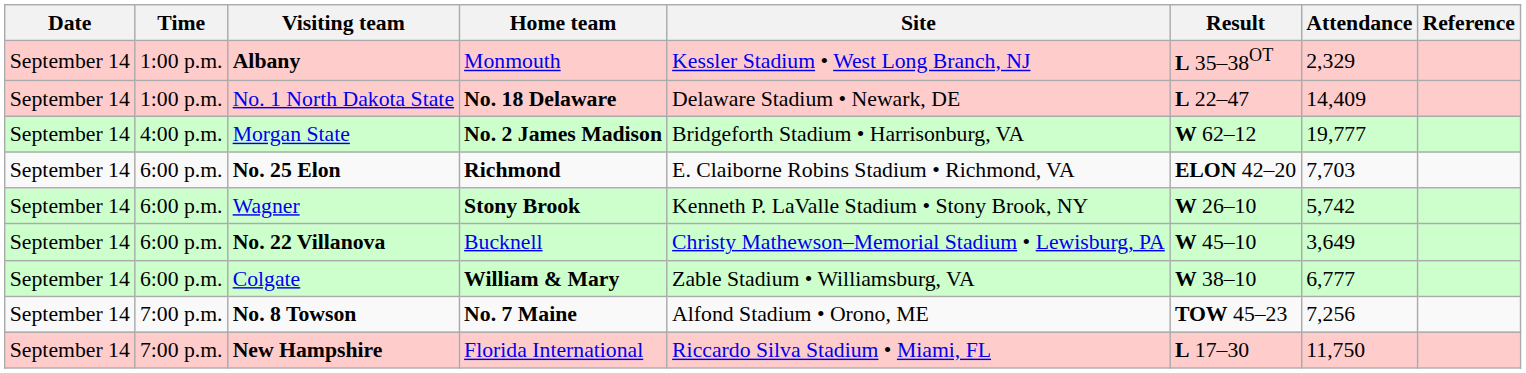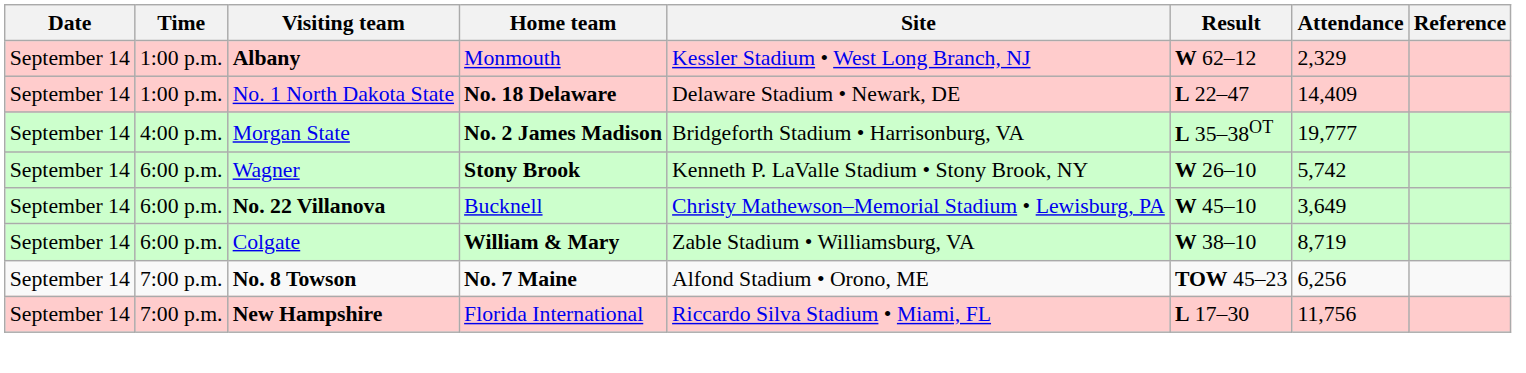 <table class="wikitable" style="font-size:95%;">
 <tr>
 <th>Date</th>
 <th>Time</th>
 <th>Visiting team</th>
 <th>Home team</th>
 <th>Site</th>
 <th>Result</th>
 <th>Attendance</th>
 <th class="unsortable">Reference</th>
 </tr>
 <tr bgcolor=#ffcccc>
 <td>September 14</td>
 <td>1:00 p.m.</td>
 <td><strong>Albany</strong></td>
 <td><a href='#'>Monmouth</a></td>
 <td><a href='#'>Kessler Stadium</a> • <a href='#'>West Long Branch, NJ</a></td>
-<td><strong>L</strong> 35–38<sup>OT</sup></td>
+<td><strong>W</strong> 62–12</td>
 <td>2,329</td>
 <td></td>
 </tr>
 <tr bgcolor=#ffcccc>
 <td>September 14</td>
 <td>1:00 p.m.</td>
 <td><a href='#'>No. 1 North Dakota State</a></td>
 <td><strong>No. 18 Delaware</strong></td>
 <td>Delaware Stadium • Newark, DE</td>
 <td><strong>L</strong> 22–47</td>
 <td>14,409</td>
 <td></td>
 </tr>
 <tr bgcolor=#ccffcc>
 <td>September 14</td>
 <td>4:00 p.m.</td>
 <td><a href='#'>Morgan State</a></td>
 <td><strong>No. 2 James Madison</strong></td>
 <td>Bridgeforth Stadium • Harrisonburg, VA</td>
-<td><strong>W</strong> 62–12</td>
+<td><strong>L</strong> 35–38<sup>OT</sup></td>
 <td>19,777</td>
-<td></td>
-</tr>
-<tr bgcolor=>
-<td>September 14</td>
-<td>6:00 p.m.</td>
-<td><strong>No. 25 Elon</strong></td>
-<td><strong>Richmond</strong></td>
-<td>E. Claiborne Robins Stadium • Richmond, VA</td>
-<td><strong>ELON</strong> 42–20</td>
-<td>7,703</td>
 <td></td>
 </tr>
 <tr bgcolor=#ccffcc>
 <td>September 14</td>
 <td>6:00 p.m.</td>
 <td><a href='#'>Wagner</a></td>
 <td><strong>Stony Brook</strong></td>
 <td>Kenneth P. LaValle Stadium • Stony Brook, NY</td>
 <td><strong>W</strong> 26–10</td>
 <td>5,742</td>
 <td></td>
 </tr>
 <tr bgcolor=#ccffcc>
 <td>September 14</td>
 <td>6:00 p.m.</td>
 <td><strong>No. 22 Villanova</strong></td>
 <td><a href='#'>Bucknell</a></td>
 <td><a href='#'>Christy Mathewson–Memorial Stadium</a> • <a href='#'>Lewisburg, PA</a></td>
 <td><strong>W</strong> 45–10</td>
 <td>3,649</td>
 <td></td>
 </tr>
 <tr bgcolor=#ccffcc>
 <td>September 14</td>
 <td>6:00 p.m.</td>
 <td><a href='#'>Colgate</a></td>
 <td><strong>William & Mary</strong></td>
 <td>Zable Stadium • Williamsburg, VA</td>
 <td><strong>W</strong> 38–10</td>
-<td>6,777</td>
+<td>8,719</td>
 <td></td>
 </tr>
 <tr bgcolor=>
 <td>September 14</td>
 <td>7:00 p.m.</td>
 <td><strong>No. 8 Towson</strong></td>
 <td><strong>No. 7 Maine</strong></td>
 <td>Alfond Stadium • Orono, ME</td>
 <td><strong>TOW</strong> 45–23</td>
-<td>7,256</td>
+<td>6,256</td>
 <td></td>
 </tr>
 <tr bgcolor=#ffcccc>
 <td>September 14</td>
 <td>7:00 p.m.</td>
 <td><strong>New Hampshire</strong></td>
 <td><a href='#'>Florida International</a></td>
 <td><a href='#'>Riccardo Silva Stadium</a> • <a href='#'>Miami, FL</a></td>
 <td><strong>L</strong> 17–30</td>
-<td>11,750</td>
+<td>11,756</td>
 <td></td>
 </tr>
 </table>
